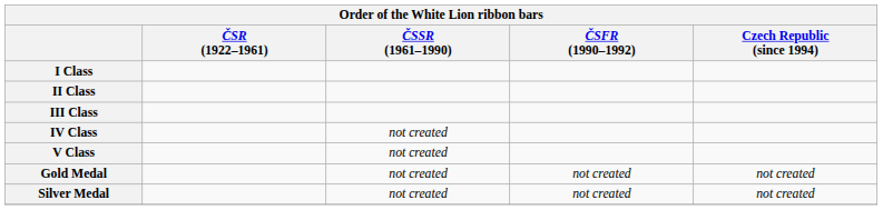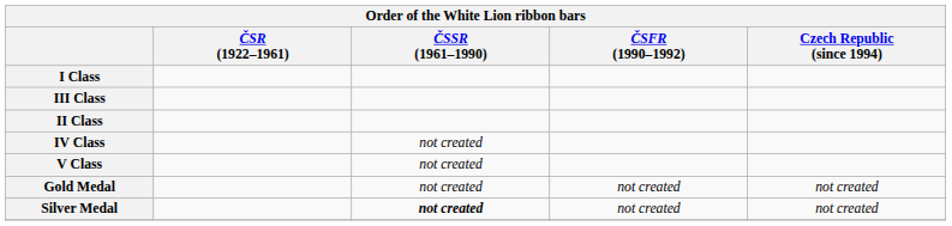 <table align=center class=wikitable width=85%>
 <tr>
 <th colspan=5>Order of the White Lion ribbon bars</th>
 </tr>
 <tr>
 <th width=10% valign=center align=center></th>
 <th width=20% valign=center align=center><a href='#'><em>ČSR</em></a><br>(1922–1961)</th>
 <th width=20% valign=center align=center><a href='#'><em>ČSSR</em></a><br>(1961–1990)</th>
 <th width=20% valign=center align=center><a href='#'><em>ČSFR</em></a><br>(1990–1992)</th>
 <th width=20% valign=center align=center><a href='#'>Czech Republic</a><br>(since 1994)</th>
 </tr>
 <tr>
 <th width=10% valign=center align=center>I Class</th>
 <td width=20% valign=center align=center></td>
 <td width=20% valign=center align=center></td>
 <td width=20% valign=center align=center></td>
 <td width=20% valign=center align=center></td>
 </tr>
 <tr>
-<th width=10% valign=center align=center>II Class</th>
+<th width=15% valign=center align=center>III Class</th>
 <td width=20% valign=center align=center></td>
 <td width=20% valign=center align=center></td>
 <td width=20% valign=center align=center></td>
 <td width=20% valign=center align=center></td>
 </tr>
 <tr>
-<th width=15% valign=center align=center>III Class</th>
+<th width=10% valign=center align=center>II Class</th>
 <td width=20% valign=center align=center></td>
 <td width=20% valign=center align=center></td>
 <td width=20% valign=center align=center></td>
 <td width=20% valign=center align=center></td>
 </tr>
 <tr>
 <th width=15% valign=center align=center>IV Class</th>
 <td width=20% valign=center align=center></td>
 <td width=20% valign=center align=center><em>not created</em></td>
 <td width=20% valign=center align=center></td>
 <td width=20% valign=center align=center></td>
 </tr>
 <tr>
 <th width=10% valign=center align=center>V Class</th>
 <td width=20% valign=center align=center></td>
 <td width=20% valign=center align=center><em>not created</em></td>
 <td width=20% valign=center align=center></td>
 <td width=20% valign=center align=center></td>
 </tr>
 <tr>
 <th width=10% valign=center align=center>Gold Medal</th>
 <td width=20% valign=center align=center></td>
 <td width=20% valign=center align=center><em>not created</em></td>
 <td width=20% valign=center align=center><em>not created</em></td>
 <td width=20% valign=center align=center><em>not created</em></td>
 </tr>
 <tr>
 <th width=10% valign=center align=center>Silver Medal</th>
 <td width=20% valign=center align=center></td>
-<td width=20% valign=center align=center><em>not created</em></td>
+<td width=20% valign=center align=center><strong><em>not created</em></strong></td>
 <td width=20% valign=center align=center><em>not created</em></td>
 <td width=20% valign=center align=center><em>not created</em></td>
 </tr>
 <tr>
 </tr>
 </table>
